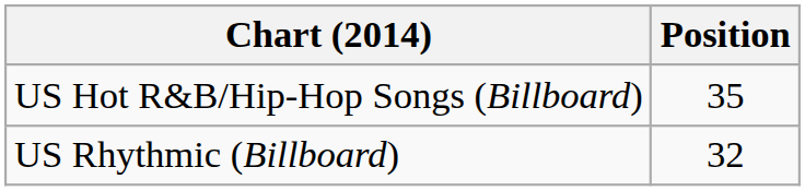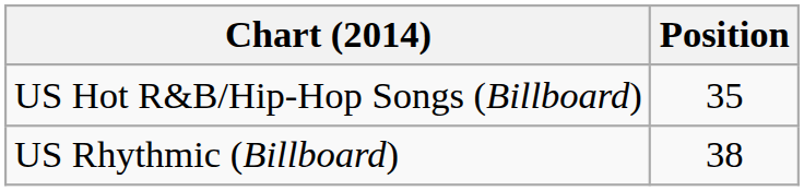 <table class="wikitable sortable plainrowheaders">
 <tr>
 <th scope="col">Chart (2014)</th>
 <th scope="col">Position</th>
 </tr>
 <tr>
 <td>US Hot R&B/Hip-Hop Songs (<em>Billboard</em>)</td>
 <td align="center">35</td>
 </tr>
 <tr>
 <td>US Rhythmic (<em>Billboard</em>)</td>
-<td align="center">32</td>
+<td align="center">38</td>
 </tr>
 </table>
